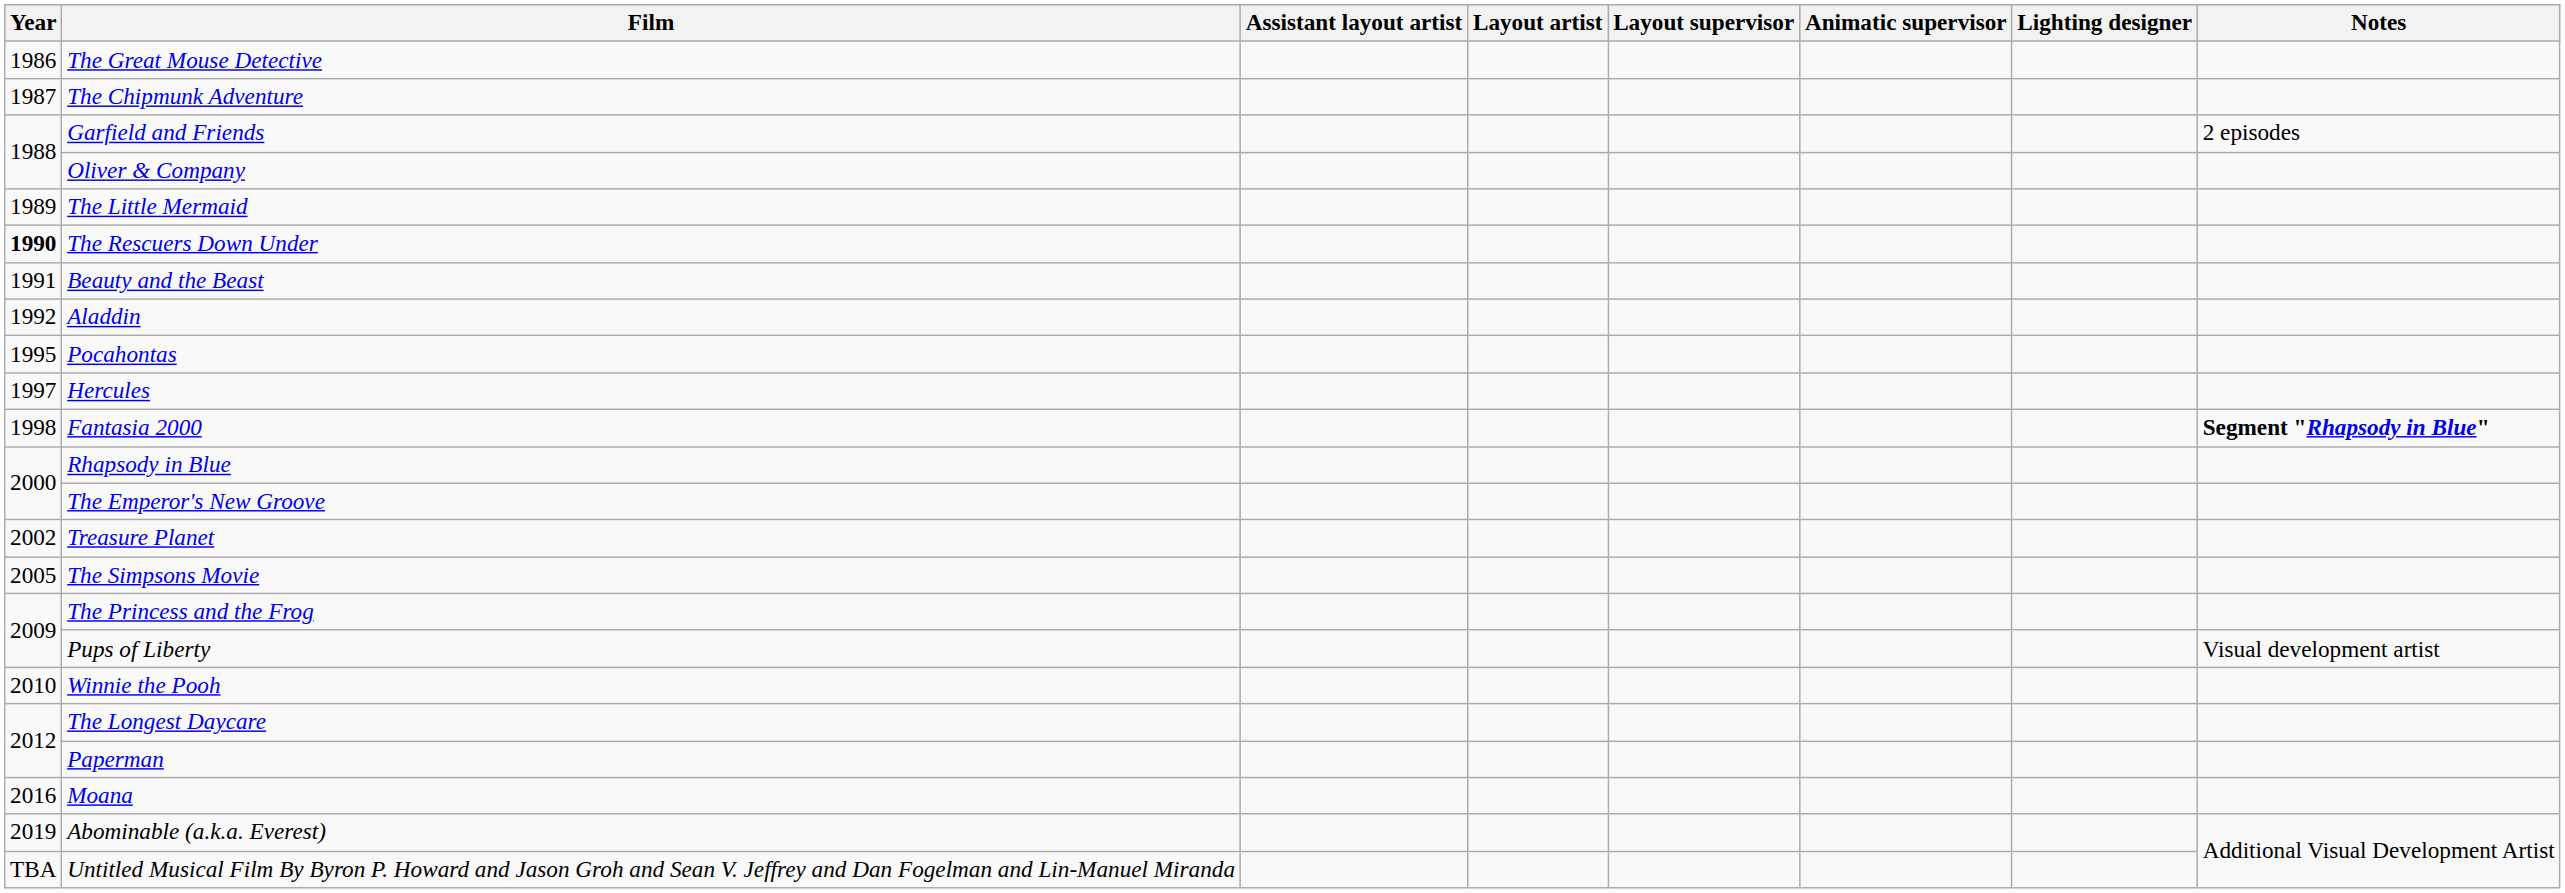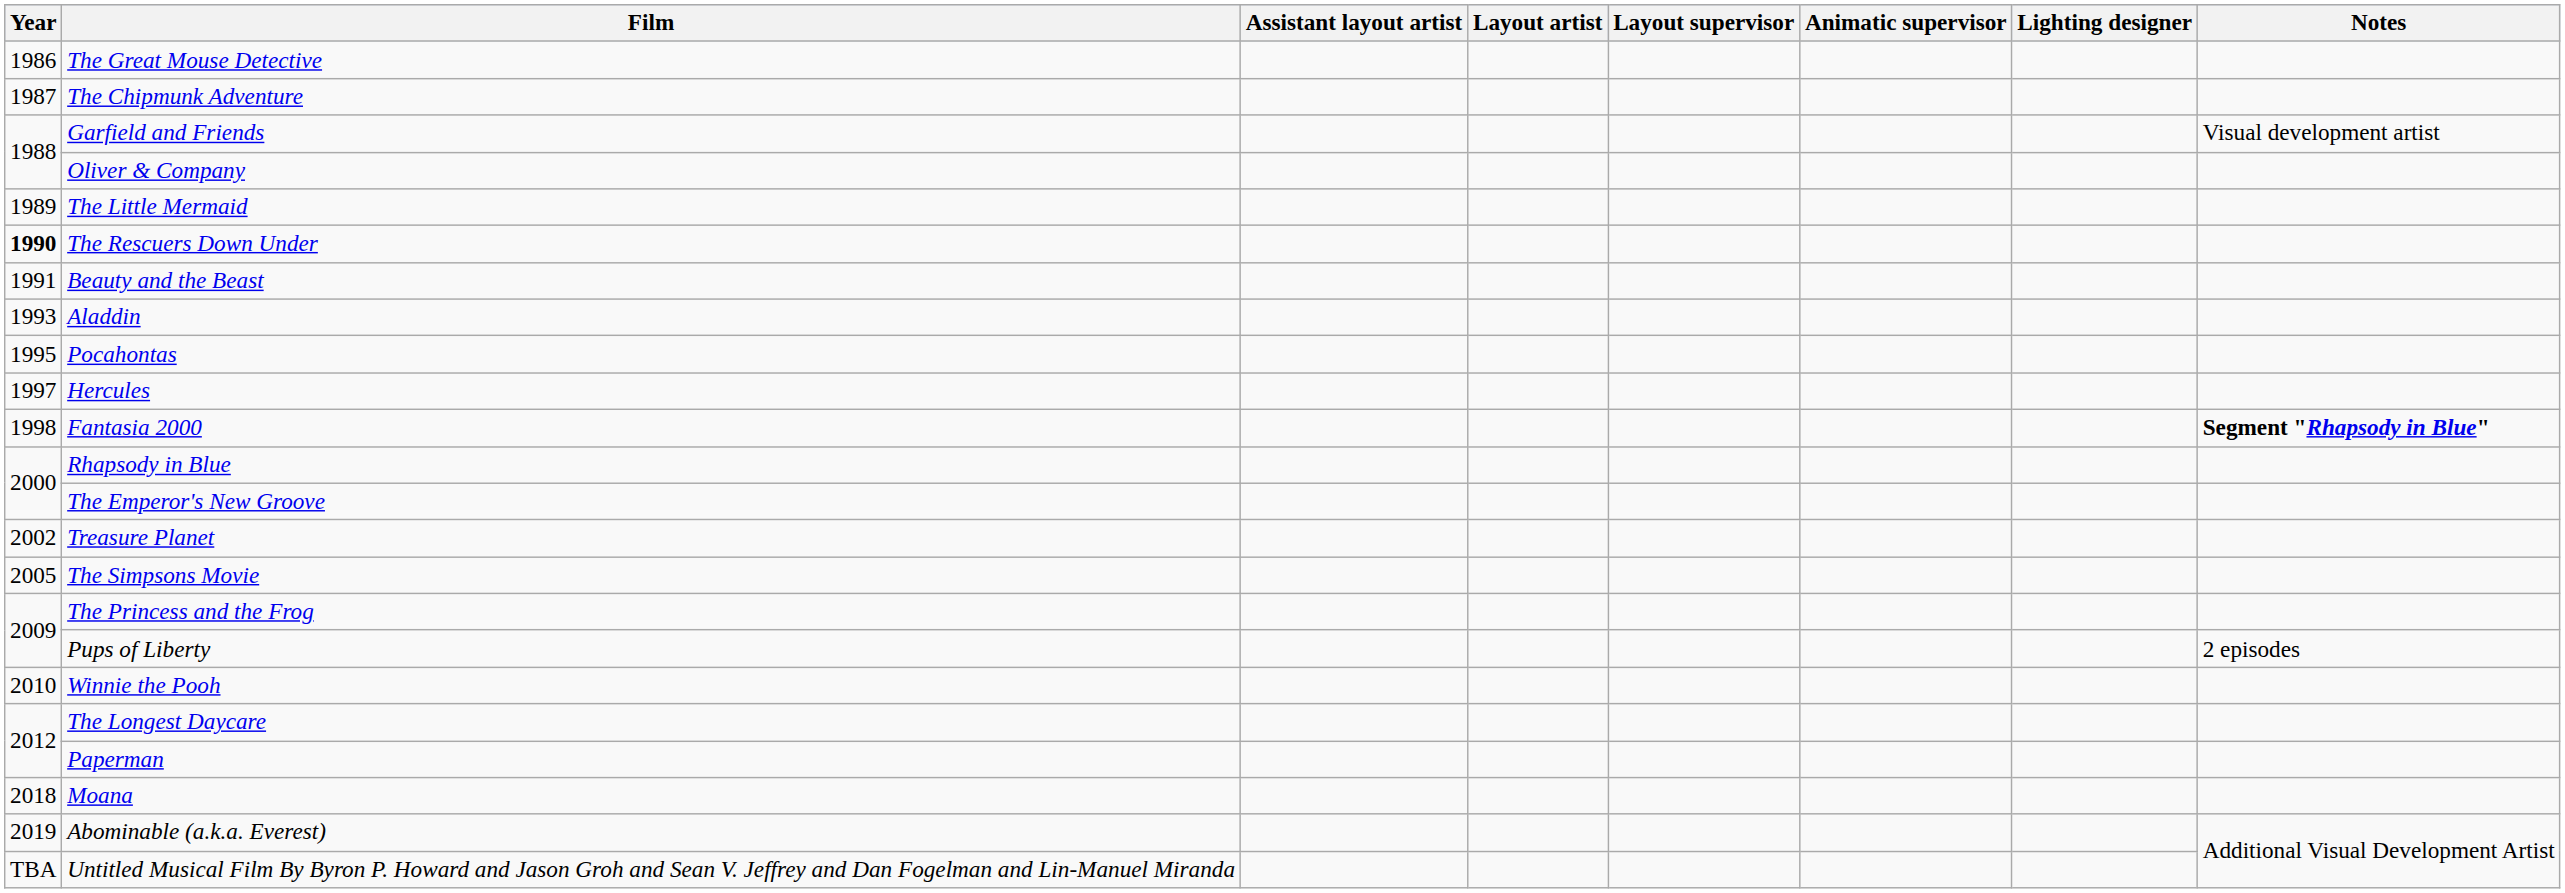 <table class="wikitable">
 <tr style="background:#b0c4de; text-align:center;">
 <th>Year</th>
 <th>Film</th>
 <th>Assistant layout artist</th>
 <th>Layout artist</th>
 <th>Layout supervisor</th>
 <th>Animatic supervisor</th>
 <th>Lighting designer</th>
 <th>Notes</th>
 </tr>
 <tr>
 <td>1986</td>
 <td><em><a href='#'>The Great Mouse Detective</a></em></td>
 <td></td>
 <td></td>
 <td></td>
 <td></td>
 <td></td>
 <td></td>
 </tr>
 <tr>
 <td>1987</td>
 <td><em><a href='#'>The Chipmunk Adventure</a></em></td>
 <td></td>
 <td></td>
 <td></td>
 <td></td>
 <td></td>
 <td></td>
 </tr>
 <tr>
 <td rowspan="2">1988</td>
 <td><em><a href='#'>Garfield and Friends</a></em></td>
 <td></td>
 <td></td>
 <td></td>
 <td></td>
 <td></td>
-<td>2 episodes</td>
+<td>Visual development artist</td>
 </tr>
 <tr>
 <td><em><a href='#'>Oliver & Company</a></em></td>
 <td></td>
 <td></td>
 <td></td>
 <td></td>
 <td></td>
 <td></td>
 </tr>
 <tr>
 <td>1989</td>
 <td><em><a href='#'>The Little Mermaid</a></em></td>
 <td></td>
 <td></td>
 <td></td>
 <td></td>
 <td></td>
 <td></td>
 </tr>
 <tr>
 <td><strong>1990</strong></td>
 <td><em><a href='#'>The Rescuers Down Under</a></em></td>
 <td></td>
 <td></td>
 <td></td>
 <td></td>
 <td></td>
 <td></td>
 </tr>
 <tr>
 <td>1991</td>
 <td><em><a href='#'>Beauty and the Beast</a></em></td>
 <td></td>
 <td></td>
 <td></td>
 <td></td>
 <td></td>
 <td></td>
 </tr>
 <tr>
-<td>1992</td>
+<td>1993</td>
 <td><em><a href='#'>Aladdin</a></em></td>
 <td></td>
 <td></td>
 <td></td>
 <td></td>
 <td></td>
 <td></td>
 </tr>
 <tr>
 <td>1995</td>
 <td><em><a href='#'>Pocahontas</a></em></td>
 <td></td>
 <td></td>
 <td></td>
 <td></td>
 <td></td>
 <td></td>
 </tr>
 <tr>
 <td>1997</td>
 <td><em><a href='#'>Hercules</a></em></td>
 <td></td>
 <td></td>
 <td></td>
 <td></td>
 <td></td>
 <td></td>
 </tr>
 <tr>
 <td>1998</td>
 <td><em><a href='#'>Fantasia 2000</a></em></td>
 <td></td>
 <td></td>
 <td></td>
 <td></td>
 <td></td>
 <td><strong>Segment "<em><a href='#'>Rhapsody in Blue</a></em>"</strong></td>
 </tr>
 <tr>
 <td rowspan="2">2000</td>
 <td><em><a href='#'>Rhapsody in Blue</a></em></td>
 <td></td>
 <td></td>
 <td></td>
 <td></td>
 <td></td>
 <td></td>
 </tr>
 <tr>
 <td><em><a href='#'>The Emperor's New Groove</a></em></td>
 <td></td>
 <td></td>
 <td></td>
 <td></td>
 <td></td>
 <td></td>
 </tr>
 <tr>
 <td>2002</td>
 <td><em><a href='#'>Treasure Planet</a></em></td>
 <td></td>
 <td></td>
 <td></td>
 <td></td>
 <td></td>
 <td></td>
 </tr>
 <tr>
 <td>2005</td>
 <td><em><a href='#'>The Simpsons Movie</a></em></td>
 <td></td>
 <td></td>
 <td></td>
 <td></td>
 <td></td>
 <td></td>
 </tr>
 <tr>
 <td rowspan="2">2009</td>
 <td><em><a href='#'>The Princess and the Frog</a></em></td>
 <td></td>
 <td></td>
 <td></td>
 <td></td>
 <td></td>
 <td></td>
 </tr>
 <tr>
 <td><em>Pups of Liberty</em></td>
 <td></td>
 <td></td>
 <td></td>
 <td></td>
 <td></td>
-<td>Visual development artist</td>
+<td>2 episodes</td>
 </tr>
 <tr>
 <td>2010</td>
 <td><em><a href='#'>Winnie the Pooh</a></em></td>
 <td></td>
 <td></td>
 <td></td>
 <td></td>
 <td></td>
 <td></td>
 </tr>
 <tr>
 <td rowspan="2">2012</td>
 <td><em><a href='#'>The Longest Daycare</a></em></td>
 <td></td>
 <td></td>
 <td></td>
 <td></td>
 <td></td>
 <td></td>
 </tr>
 <tr>
 <td><em><a href='#'>Paperman</a></em></td>
 <td></td>
 <td></td>
 <td></td>
 <td></td>
 <td></td>
 <td></td>
 </tr>
 <tr>
-<td>2016</td>
+<td>2018</td>
 <td><em><a href='#'>Moana</a></em></td>
 <td></td>
 <td></td>
 <td></td>
 <td></td>
 <td></td>
 <td></td>
 </tr>
 <tr>
 <td>2019</td>
 <td><em>Abominable (a.k.a. Everest)</em></td>
 <td></td>
 <td></td>
 <td></td>
 <td></td>
 <td></td>
 <td rowspan="2">Additional Visual Development Artist</td>
 </tr>
 <tr>
 <td>TBA</td>
 <td><em>Untitled Musical Film By Byron P. Howard and Jason Groh and Sean V. Jeffrey and Dan Fogelman and Lin-Manuel Miranda</em></td>
 <td></td>
 <td></td>
 <td></td>
 <td></td>
 <td></td>
 </tr>
 </table>
